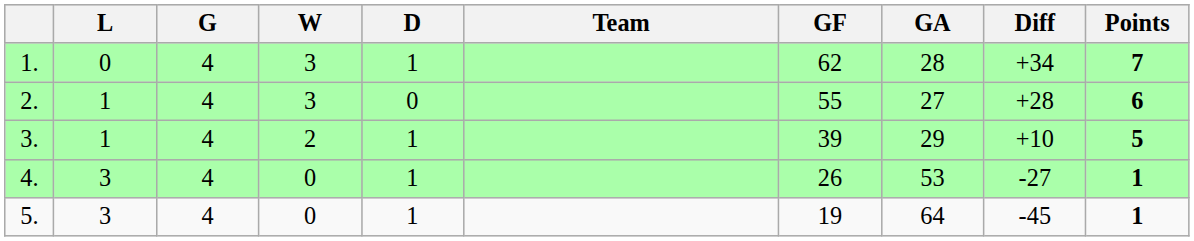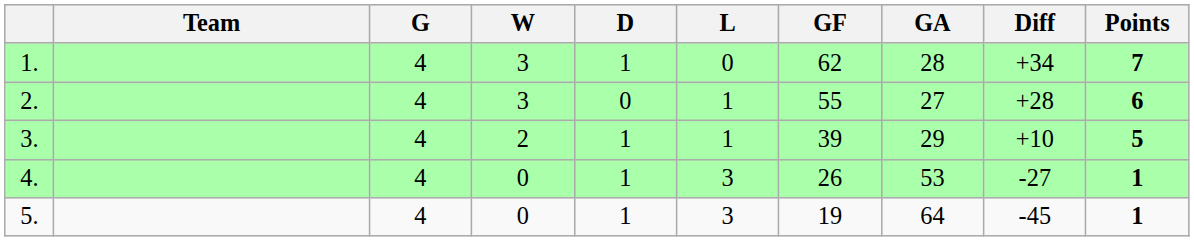 <table class=wikitable style="text-align:center">
 <tr bgcolor="#DCDCDC">
 <th width="25"></th>
-<th width="60">L</th>
+<th width="200">Team</th>
 <th width="60">G</th>
 <th width="60">W</th>
 <th width="60">D</th>
-<th width="200">Team</th>
+<th width="60">L</th>
 <th width="60">GF</th>
 <th width="60">GA</th>
 <th width="60">Diff</th>
 <th width="60">Points</th>
 </tr>
 <tr bgcolor=#AAFFAA>
 <td>1.</td>
-<td>0</td>
+<td align=left></td>
 <td>4</td>
 <td>3</td>
 <td>1</td>
-<td align=left></td>
+<td>0</td>
 <td>62</td>
 <td>28</td>
 <td>+34</td>
 <td><strong>7</strong></td>
 </tr>
 <tr bgcolor=#AAFFAA>
 <td>2.</td>
-<td>1</td>
+<td align=left></td>
 <td>4</td>
 <td>3</td>
 <td>0</td>
-<td align=left></td>
+<td>1</td>
 <td>55</td>
 <td>27</td>
 <td>+28</td>
 <td><strong>6</strong></td>
 </tr>
 <tr bgcolor=#AAFFAA>
 <td>3.</td>
-<td>1</td>
+<td align=left></td>
 <td>4</td>
 <td>2</td>
 <td>1</td>
-<td align=left></td>
+<td>1</td>
 <td>39</td>
 <td>29</td>
 <td>+10</td>
 <td><strong>5</strong></td>
 </tr>
 <tr bgcolor=#AAFFAA>
 <td>4.</td>
-<td>3</td>
+<td align=left></td>
 <td>4</td>
 <td>0</td>
 <td>1</td>
-<td align=left></td>
+<td>3</td>
 <td>26</td>
 <td>53</td>
 <td>-27</td>
 <td><strong>1</strong></td>
 </tr>
 <tr>
 <td>5.</td>
-<td>3</td>
+<td align=left></td>
 <td>4</td>
 <td>0</td>
 <td>1</td>
-<td align=left></td>
+<td>3</td>
 <td>19</td>
 <td>64</td>
 <td>-45</td>
 <td><strong>1</strong></td>
 </tr>
 </table>
